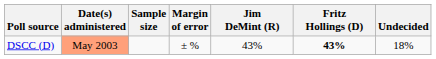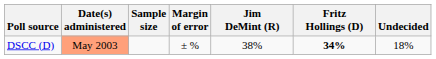 <table class="wikitable" style="font-size:90%;text-align:center;">
 <tr style="vertical-align:bottom">
 <th>Poll source</th>
 <th>Date(s)<br>administered</th>
 <th>Sample<br>size</th>
 <th>Margin<br>of error</th>
 <th style="width:100px;">Jim<br>DeMint (R)</th>
 <th style="width:100px;">Fritz<br>Hollings (D)</th>
 <th>Undecided</th>
 </tr>
 <tr>
 <td style="text-align:left;"><a href='#'>DSCC (D)</a></td>
 <td style="background: lightsalmon;">May 2003</td>
 <td></td>
 <td>± %</td>
-<td>43%</td>
-<td><strong>43%</strong></td>
+<td>38%</td>
+<td><strong>34%</strong></td>
 <td>18%</td>
 </tr>
 </table>
